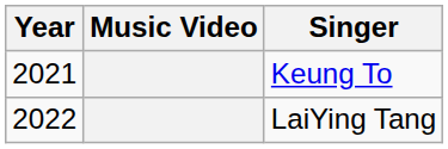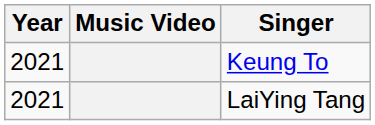 <table class="wikitable plainrowheaders">
 <tr>
 <th scope="col">Year</th>
 <th scope="col">Music Video</th>
 <th scope="col">Singer</th>
 </tr>
 <tr>
 <td>2021</td>
 <th scope="row"></th>
 <td><a href='#'>Keung To</a></td>
 </tr>
 <tr>
-<td>2022</td>
+<td>2021</td>
 <th scope="row"></th>
 <td>LaiYing Tang</td>
 </tr>
 </table>
